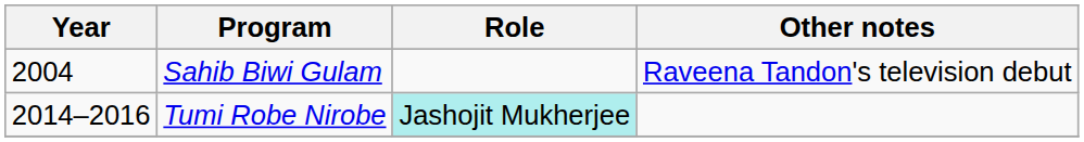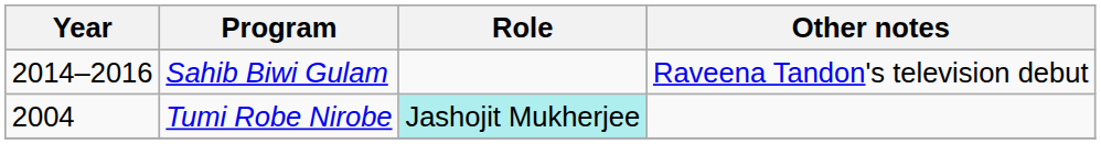 <table class="wikitable" style="font-size: 95%;">
 <tr>
 <th>Year</th>
 <th>Program</th>
 <th>Role</th>
 <th>Other notes</th>
 </tr>
 <tr>
-<td>2004</td>
+<td>2014–2016</td>
 <td><em><a href='#'>Sahib Biwi Gulam</a></em></td>
 <td></td>
 <td><a href='#'>Raveena Tandon</a>'s television debut</td>
 </tr>
 <tr>
-<td>2014–2016</td>
+<td>2004</td>
 <td><em><a href='#'>Tumi Robe Nirobe</a></em></td>
 <td style="background: paleturquoise;">Jashojit Mukherjee</td>
 <td></td>
 </tr>
 <tr>
 </tr>
 </table>
